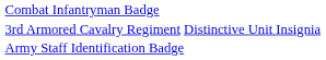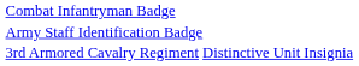 <table>
 <tr>
 <td></td>
 <td><a href='#'>Combat Infantryman Badge</a></td>
 </tr>
 <tr>
 <td></td>
-<td><a href='#'>3rd Armored Cavalry Regiment</a> <a href='#'>Distinctive Unit Insignia</a></td>
+<td><a href='#'>Army Staff Identification Badge</a></td>
 </tr>
 <tr>
 <td></td>
-<td><a href='#'>Army Staff Identification Badge</a></td>
+<td><a href='#'>3rd Armored Cavalry Regiment</a> <a href='#'>Distinctive Unit Insignia</a></td>
 </tr>
 </table>
